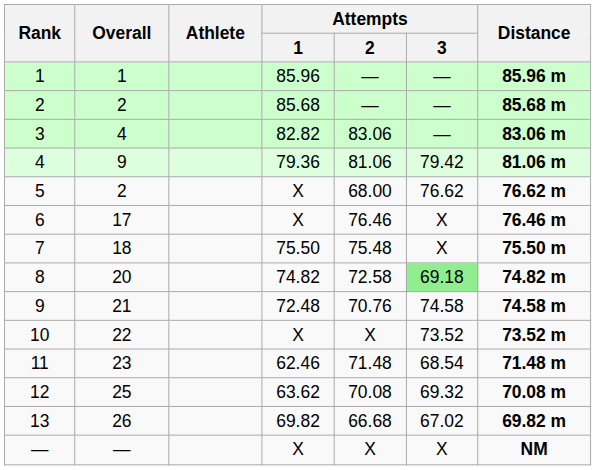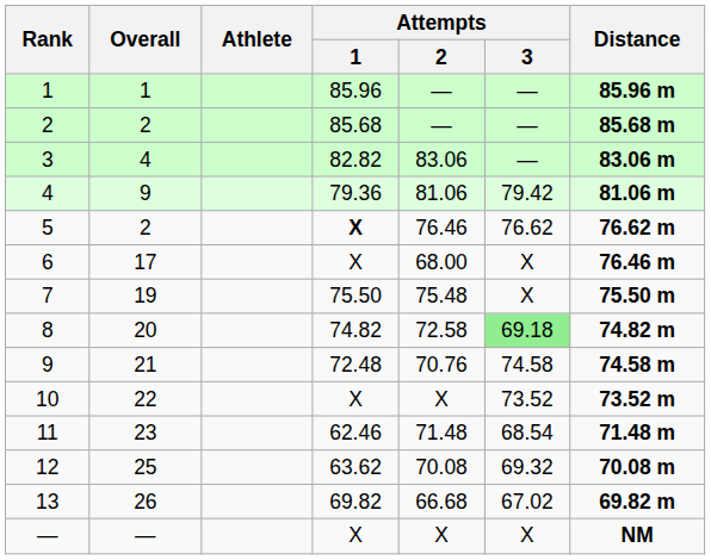 <table class="wikitable" style=" text-align:center; font-size:110%;" width="95%">
 <tr>
 <th rowspan="2">Rank</th>
 <th rowspan="2">Overall</th>
 <th rowspan="2">Athlete</th>
 <th colspan="3">Attempts</th>
 <th rowspan="2">Distance</th>
 </tr>
 <tr>
 <th>1</th>
 <th>2</th>
 <th>3</th>
 </tr>
 <tr style="background:#ccffcc;">
 <td>1</td>
 <td>1</td>
 <td align=left></td>
 <td>85.96</td>
 <td>—</td>
 <td>—</td>
 <td><strong>85.96 m</strong></td>
 </tr>
 <tr style="background:#ccffcc;">
 <td>2</td>
 <td>2</td>
 <td align=left></td>
 <td>85.68</td>
 <td>—</td>
 <td>—</td>
 <td><strong>85.68 m</strong></td>
 </tr>
 <tr style="background:#ccffcc;">
 <td>3</td>
 <td>4</td>
 <td align=left></td>
 <td>82.82</td>
 <td>83.06</td>
 <td>—</td>
 <td><strong>83.06 m</strong></td>
 </tr>
 <tr style="background:#ddffdd;">
 <td>4</td>
 <td>9</td>
 <td align=left></td>
 <td>79.36</td>
 <td>81.06</td>
 <td>79.42</td>
 <td><strong>81.06 m</strong></td>
 </tr>
 <tr>
 <td>5</td>
 <td>2</td>
 <td align=left></td>
-<td>X</td>
-<td>68.00</td>
+<td><strong>X</strong></td>
+<td>76.46</td>
 <td>76.62</td>
 <td><strong>76.62 m</strong></td>
 </tr>
 <tr>
 <td>6</td>
 <td>17</td>
 <td align=left></td>
 <td>X</td>
-<td>76.46</td>
+<td>68.00</td>
 <td>X</td>
 <td><strong>76.46 m</strong></td>
 </tr>
 <tr>
 <td>7</td>
-<td>18</td>
+<td>19</td>
 <td align=left></td>
 <td>75.50</td>
 <td>75.48</td>
 <td>X</td>
 <td><strong>75.50 m</strong></td>
 </tr>
 <tr>
 <td>8</td>
 <td>20</td>
 <td align=left></td>
 <td>74.82</td>
 <td>72.58</td>
 <td style="background: lightgreen;">69.18</td>
 <td><strong>74.82 m</strong></td>
 </tr>
 <tr>
 <td>9</td>
 <td>21</td>
 <td align=left></td>
 <td>72.48</td>
 <td>70.76</td>
 <td>74.58</td>
 <td><strong>74.58 m</strong></td>
 </tr>
 <tr>
 <td>10</td>
 <td>22</td>
 <td align=left></td>
 <td>X</td>
 <td>X</td>
 <td>73.52</td>
 <td><strong>73.52 m</strong></td>
 </tr>
 <tr>
 <td>11</td>
 <td>23</td>
 <td align=left></td>
 <td>62.46</td>
 <td>71.48</td>
 <td>68.54</td>
 <td><strong>71.48 m</strong></td>
 </tr>
 <tr>
 <td>12</td>
 <td>25</td>
 <td align=left></td>
 <td>63.62</td>
 <td>70.08</td>
 <td>69.32</td>
 <td><strong>70.08 m</strong></td>
 </tr>
 <tr>
 <td>13</td>
 <td>26</td>
 <td align=left></td>
 <td>69.82</td>
 <td>66.68</td>
 <td>67.02</td>
 <td><strong>69.82 m</strong></td>
 </tr>
 <tr>
 <td>—</td>
 <td>—</td>
 <td align=left></td>
 <td>X</td>
 <td>X</td>
 <td>X</td>
 <td><strong>NM</strong></td>
 </tr>
 </table>
